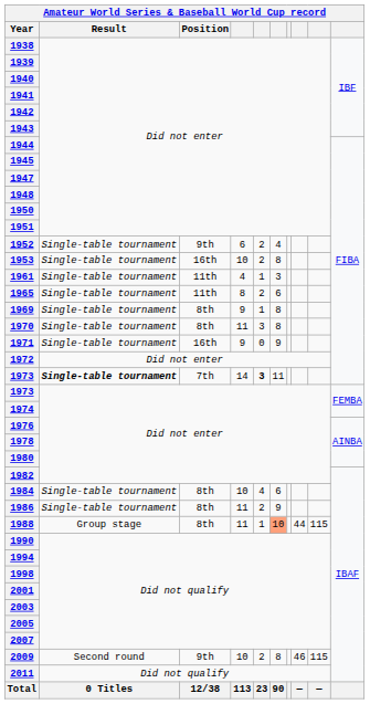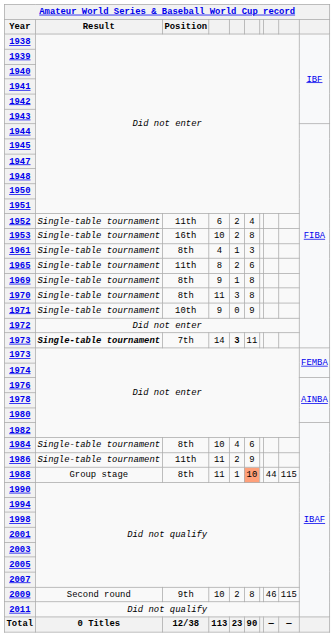 <table class="wikitable" style="font-size:90%; text-align:center;">
 <tr>
 <th colspan="10"><a href='#'>Amateur World Series & Baseball World Cup record</a></th>
 </tr>
 <tr>
 <th scope="col">Year</th>
 <th scope="col">Result</th>
 <th scope="col">Position</th>
 <th scope="col"></th>
 <th scope="col"></th>
 <th scope="col"></th>
 <th scope="col"></th>
 <th scope="col"></th>
 <th scope="col"></th>
 <th scope="col"></th>
 </tr>
 <tr>
 <th> <a href='#'>1938</a></th>
 <td rowspan="12" colspan="8"><em>Did not enter</em></td>
 <td style="background:#F8F9FA" rowspan=6><a href='#'>IBF</a></td>
 </tr>
 <tr>
 <th> <a href='#'>1939</a></th>
 </tr>
 <tr>
 <th> <a href='#'>1940</a></th>
 </tr>
 <tr>
 <th> <a href='#'>1941</a></th>
 </tr>
 <tr>
 <th> <a href='#'>1942</a></th>
 </tr>
 <tr>
 <th> <a href='#'>1943</a></th>
 </tr>
 <tr>
 <th> <a href='#'>1944</a></th>
 <td style="background:#F8F9FA" rowspan=15><a href='#'>FIBA</a></td>
 </tr>
 <tr>
 <th> <a href='#'>1945</a></th>
 </tr>
 <tr>
 <th> <a href='#'>1947</a></th>
 </tr>
 <tr>
 <th> <a href='#'>1948</a></th>
 </tr>
 <tr>
 <th> <a href='#'>1950</a></th>
 </tr>
 <tr>
 <th> <a href='#'>1951</a></th>
 </tr>
 <tr>
 <th> <a href='#'>1952</a></th>
 <td><em>Single-table tournament</em></td>
-<td>9th</td>
+<td>11th</td>
 <td>6</td>
 <td>2</td>
 <td>4</td>
 <td></td>
 <td></td>
 <td></td>
 </tr>
 <tr>
 <th> <a href='#'>1953</a></th>
 <td><em>Single-table tournament</em></td>
 <td>16th</td>
 <td>10</td>
 <td>2</td>
 <td>8</td>
 <td></td>
 <td></td>
 <td></td>
 </tr>
 <tr>
 <th> <a href='#'>1961</a></th>
 <td><em>Single-table tournament</em></td>
-<td>11th</td>
+<td>8th</td>
 <td>4</td>
 <td>1</td>
 <td>3</td>
 <td></td>
 <td></td>
 <td></td>
 </tr>
 <tr>
 <th> <a href='#'>1965</a></th>
 <td><em>Single-table tournament</em></td>
 <td>11th</td>
 <td>8</td>
 <td>2</td>
 <td>6</td>
 <td></td>
 <td></td>
 <td></td>
 </tr>
 <tr>
 <th> <a href='#'>1969</a></th>
 <td><em>Single-table tournament</em></td>
 <td>8th</td>
 <td>9</td>
 <td>1</td>
 <td>8</td>
 <td></td>
 <td></td>
 <td></td>
 </tr>
 <tr>
 <th> <a href='#'>1970</a></th>
 <td><em>Single-table tournament</em></td>
 <td>8th</td>
 <td>11</td>
 <td>3</td>
 <td>8</td>
 <td></td>
 <td></td>
 <td></td>
 </tr>
 <tr>
 <th> <a href='#'>1971</a></th>
 <td><em>Single-table tournament</em></td>
-<td>16th</td>
+<td>10th</td>
 <td>9</td>
 <td>0</td>
 <td>9</td>
 <td></td>
 <td></td>
 <td></td>
 </tr>
 <tr>
 <th> <a href='#'>1972</a></th>
 <td colspan="8"><em>Did not enter</em></td>
 </tr>
 <tr>
 <th> <a href='#'>1973</a></th>
 <td><strong><em>Single-table tournament</em></strong></td>
 <td>7th</td>
 <td>14</td>
 <td><strong>3</strong></td>
 <td>11</td>
 <td></td>
 <td></td>
 <td></td>
 </tr>
 <tr>
 <th> <a href='#'>1973</a></th>
 <td colspan=8  rowspan=6><em>Did not enter</em></td>
 <td style="background:#F8F9FA" rowspan=2><a href='#'>FEMBA</a></td>
 </tr>
 <tr>
 <th> <a href='#'>1974</a></th>
 </tr>
 <tr>
 <th> <a href='#'>1976</a></th>
 <td style="background:#F8F9FA" rowspan=3><a href='#'>AINBA</a></td>
 </tr>
 <tr>
 <th> <a href='#'>1978</a></th>
 </tr>
 <tr>
 <th> <a href='#'>1980</a></th>
 </tr>
 <tr>
 <th> <a href='#'>1982</a></th>
 <td style="background:#F8F9FA" rowspan=13><a href='#'>IBAF</a></td>
 </tr>
 <tr>
 <th> <a href='#'>1984</a></th>
 <td><em>Single-table tournament</em></td>
 <td>8th</td>
 <td>10</td>
 <td>4</td>
 <td>6</td>
 <td></td>
 <td></td>
 <td></td>
 </tr>
 <tr>
 <th> <a href='#'>1986</a></th>
 <td><em>Single-table tournament</em></td>
-<td>8th</td>
+<td>11th</td>
 <td>11</td>
 <td>2</td>
 <td>9</td>
 <td></td>
 <td></td>
 <td></td>
 </tr>
 <tr>
 <th> <a href='#'>1988</a></th>
 <td>Group stage</td>
 <td>8th</td>
 <td>11</td>
 <td>1</td>
 <td style="background: lightsalmon;">10</td>
 <td></td>
 <td>44</td>
 <td>115</td>
 </tr>
 <tr>
 <th> <a href='#'>1990</a></th>
 <td colspan=8 rowspan=7><em>Did not qualify</em></td>
 </tr>
 <tr>
 <th> <a href='#'>1994</a></th>
 </tr>
 <tr>
 <th> <a href='#'>1998</a></th>
 </tr>
 <tr>
 <th> <a href='#'>2001</a></th>
 </tr>
 <tr>
 <th> <a href='#'>2003</a></th>
 </tr>
 <tr>
 <th> <a href='#'>2005</a></th>
 </tr>
 <tr>
 <th> <a href='#'>2007</a></th>
 </tr>
 <tr>
 <th> <a href='#'>2009</a></th>
 <td>Second round</td>
 <td>9th</td>
 <td>10</td>
 <td>2</td>
 <td>8</td>
 <td><strong></strong></td>
 <td>46</td>
 <td>115</td>
 </tr>
 <tr>
 <th> <a href='#'>2011</a></th>
 <td colspan=8><em>Did not qualify</em></td>
 </tr>
 <tr>
 <th><strong>Total</strong></th>
 <th>0 Titles</th>
 <th><strong>12/38</strong></th>
 <th><strong>113</strong></th>
 <th><strong>23</strong></th>
 <th><strong>90</strong></th>
 <th><strong></strong></th>
 <th><strong>—</strong></th>
 <th><strong>—</strong></th>
 <th></th>
 </tr>
 </table>
